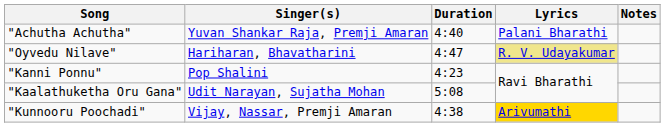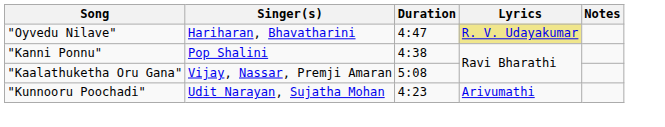 <table class="wikitable" style="font-size:95%;">
 <tr>
 <th>Song</th>
 <th>Singer(s)</th>
 <th>Duration</th>
 <th>Lyrics</th>
 <th>Notes</th>
-</tr>
-<tr>
-<td>"Achutha Achutha"</td>
-<td><a href='#'>Yuvan Shankar Raja</a>, <a href='#'>Premji Amaran</a></td>
-<td>4:40</td>
-<td><a href='#'>Palani Bharathi</a></td>
-<td></td>
 </tr>
 <tr>
 <td>"Oyvedu Nilave"</td>
 <td><a href='#'>Hariharan</a>, <a href='#'>Bhavatharini</a></td>
 <td>4:47</td>
 <td style="background: khaki;"><a href='#'>R. V. Udayakumar</a></td>
 <td></td>
 </tr>
 <tr>
 <td>"Kanni Ponnu"</td>
 <td><a href='#'>Pop Shalini</a></td>
-<td>4:23</td>
+<td>4:38</td>
 <td rowspan=2>Ravi Bharathi</td>
 <td></td>
 </tr>
 <tr>
 <td>"Kaalathuketha Oru Gana"</td>
-<td><a href='#'>Udit Narayan</a>, <a href='#'>Sujatha Mohan</a></td>
+<td><a href='#'>Vijay</a>, <a href='#'>Nassar</a>, Premji Amaran</td>
 <td>5:08</td>
 <td></td>
 </tr>
 <tr>
 <td>"Kunnooru Poochadi"</td>
-<td><a href='#'>Vijay</a>, <a href='#'>Nassar</a>, Premji Amaran</td>
-<td>4:38</td>
-<td style="background: gold;"><a href='#'>Arivumathi</a></td>
+<td><a href='#'>Udit Narayan</a>, <a href='#'>Sujatha Mohan</a></td>
+<td>4:23</td>
+<td><a href='#'>Arivumathi</a></td>
 <td></td>
 </tr>
 </table>
